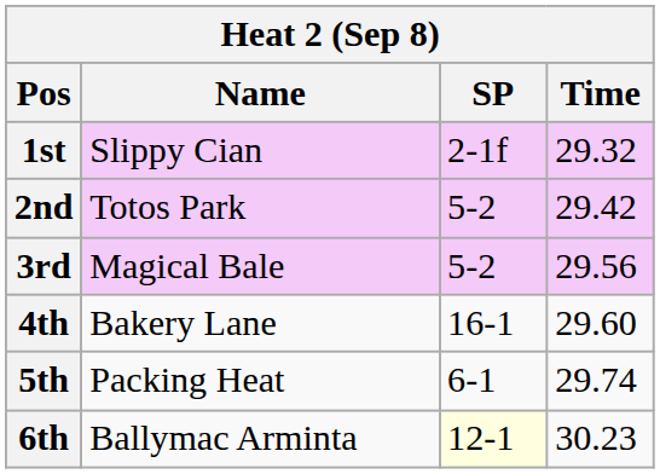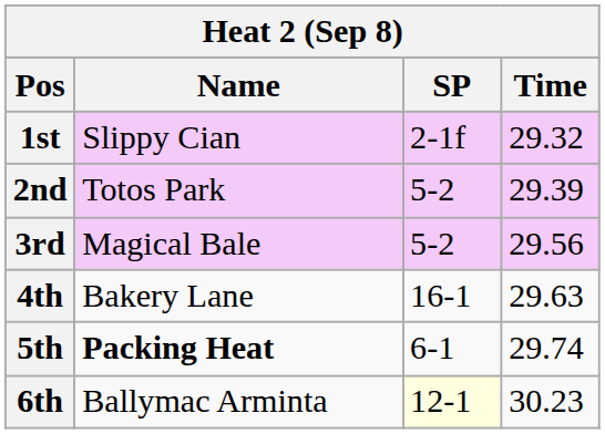 <table class="wikitable">
 <tr>
 <th colspan="6">Heat 2 (Sep 8)</th>
 </tr>
 <tr>
 <th width=20>Pos</th>
 <th width=150>Name</th>
 <th width=40>SP</th>
 <th width=40>Time</th>
 </tr>
 <tr style="background: #f4caf9;">
 <th>1st</th>
 <td>Slippy Cian</td>
 <td>2-1f</td>
 <td>29.32</td>
 </tr>
 <tr style="background: #f4caf9;">
 <th>2nd</th>
 <td>Totos Park</td>
 <td>5-2</td>
-<td>29.42</td>
+<td>29.39</td>
 </tr>
 <tr style="background: #f4caf9;">
 <th>3rd</th>
 <td>Magical Bale</td>
 <td>5-2</td>
 <td>29.56</td>
 </tr>
 <tr>
 <th>4th</th>
 <td>Bakery Lane</td>
 <td>16-1</td>
-<td>29.60</td>
+<td>29.63</td>
 </tr>
 <tr>
 <th>5th</th>
-<td>Packing Heat</td>
+<td><strong>Packing Heat</strong></td>
 <td>6-1</td>
 <td>29.74</td>
 </tr>
 <tr>
 <th>6th</th>
 <td>Ballymac Arminta</td>
 <td style="background: lightyellow;">12-1</td>
 <td>30.23</td>
 </tr>
 </table>
